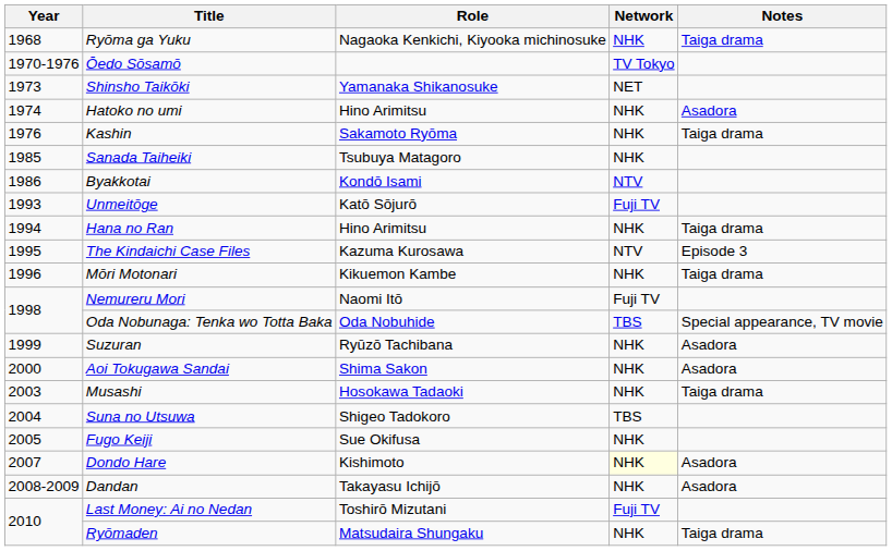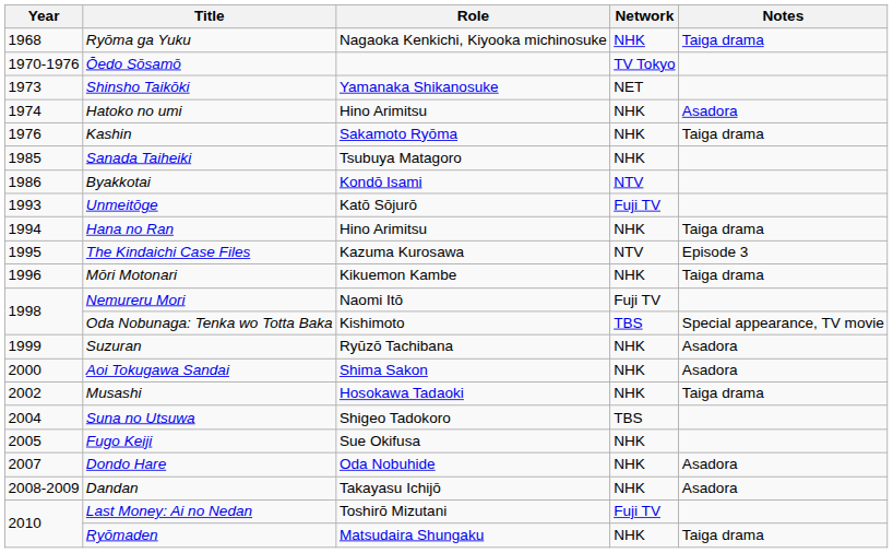 <table class="wikitable sortable">
 <tr>
 <th>Year</th>
 <th>Title</th>
 <th>Role</th>
 <th>Network</th>
 <th class="unsortable">Notes</th>
 </tr>
 <tr>
 <td>1968</td>
 <td><em>Ryōma ga Yuku</em></td>
 <td>Nagaoka Kenkichi, Kiyooka michinosuke</td>
 <td><a href='#'>NHK</a></td>
 <td><a href='#'>Taiga drama</a></td>
 </tr>
 <tr>
 <td>1970-1976</td>
 <td><em><a href='#'>Ōedo Sōsamō</a></em></td>
 <td></td>
 <td><a href='#'>TV Tokyo</a></td>
 <td></td>
 </tr>
 <tr>
 <td>1973</td>
 <td><em><a href='#'>Shinsho Taikōki</a></em></td>
 <td><a href='#'>Yamanaka Shikanosuke</a></td>
 <td>NET</td>
 <td></td>
 </tr>
 <tr>
 <td>1974</td>
 <td><em>Hatoko no umi</em></td>
 <td>Hino Arimitsu</td>
 <td>NHK</td>
 <td><a href='#'>Asadora</a></td>
 </tr>
 <tr>
 <td>1976</td>
 <td><em>Kashin</em></td>
 <td><a href='#'>Sakamoto Ryōma</a></td>
 <td>NHK</td>
 <td>Taiga drama</td>
 </tr>
 <tr>
 <td>1985</td>
 <td><em><a href='#'>Sanada Taiheiki</a></em></td>
 <td>Tsubuya Matagoro</td>
 <td>NHK</td>
 <td></td>
 </tr>
 <tr>
 <td>1986</td>
 <td><em>Byakkotai</em></td>
 <td><a href='#'>Kondō Isami</a></td>
 <td><a href='#'>NTV</a></td>
 <td></td>
 </tr>
 <tr>
 <td>1993</td>
 <td><em><a href='#'>Unmeitōge</a></em></td>
 <td>Katō Sōjurō</td>
 <td><a href='#'>Fuji TV</a></td>
 </tr>
 <tr>
 <td>1994</td>
 <td><em><a href='#'>Hana no Ran</a></em></td>
 <td>Hino Arimitsu</td>
 <td>NHK</td>
 <td>Taiga drama</td>
 </tr>
 <tr>
 <td>1995</td>
 <td><em><a href='#'>The Kindaichi Case Files</a></em></td>
 <td>Kazuma Kurosawa</td>
 <td>NTV</td>
 <td>Episode 3</td>
 </tr>
 <tr>
 <td>1996</td>
 <td><em>Mōri Motonari</em></td>
 <td>Kikuemon Kambe</td>
 <td>NHK</td>
 <td>Taiga drama</td>
 </tr>
 <tr>
 <td rowspan=2>1998</td>
 <td><em><a href='#'>Nemureru Mori</a></em></td>
 <td>Naomi Itō</td>
 <td>Fuji TV</td>
 <td></td>
 </tr>
 <tr>
 <td><em>Oda Nobunaga: Tenka wo Totta Baka</em></td>
-<td><a href='#'>Oda Nobuhide</a></td>
+<td>Kishimoto</td>
 <td><a href='#'>TBS</a></td>
 <td>Special appearance, TV movie</td>
 </tr>
 <tr>
 <td>1999</td>
 <td><em>Suzuran</em></td>
 <td>Ryūzō Tachibana</td>
 <td>NHK</td>
 <td>Asadora</td>
 </tr>
 <tr>
 <td>2000</td>
 <td><em><a href='#'>Aoi Tokugawa Sandai</a></em></td>
 <td><a href='#'>Shima Sakon</a></td>
 <td>NHK</td>
 <td>Asadora</td>
 </tr>
 <tr>
-<td>2003</td>
+<td>2002</td>
 <td><em>Musashi</em></td>
 <td><a href='#'>Hosokawa Tadaoki</a></td>
 <td>NHK</td>
 <td>Taiga drama</td>
 </tr>
 <tr>
 <td>2004</td>
 <td><em><a href='#'>Suna no Utsuwa</a></em></td>
 <td>Shigeo Tadokoro</td>
 <td>TBS</td>
 <td></td>
 </tr>
 <tr>
 <td>2005</td>
 <td><em><a href='#'>Fugo Keiji</a></em></td>
 <td>Sue Okifusa</td>
 <td>NHK</td>
 <td></td>
 </tr>
 <tr>
 <td>2007</td>
 <td><em><a href='#'>Dondo Hare</a></em></td>
-<td>Kishimoto</td>
-<td style="background: lightyellow;">NHK</td>
+<td><a href='#'>Oda Nobuhide</a></td>
+<td>NHK</td>
 <td>Asadora</td>
 </tr>
 <tr>
 <td>2008-2009</td>
 <td><em>Dandan</em></td>
 <td>Takayasu Ichijō</td>
 <td>NHK</td>
 <td>Asadora</td>
 </tr>
 <tr>
 <td rowspan=2>2010</td>
 <td><em><a href='#'>Last Money: Ai no Nedan</a></em></td>
 <td>Toshirō Mizutani</td>
 <td><a href='#'>Fuji TV</a></td>
 <td></td>
 </tr>
 <tr>
 <td><em><a href='#'>Ryōmaden</a></em></td>
 <td><a href='#'>Matsudaira Shungaku</a></td>
 <td>NHK</td>
 <td>Taiga drama</td>
 </tr>
 </table>
